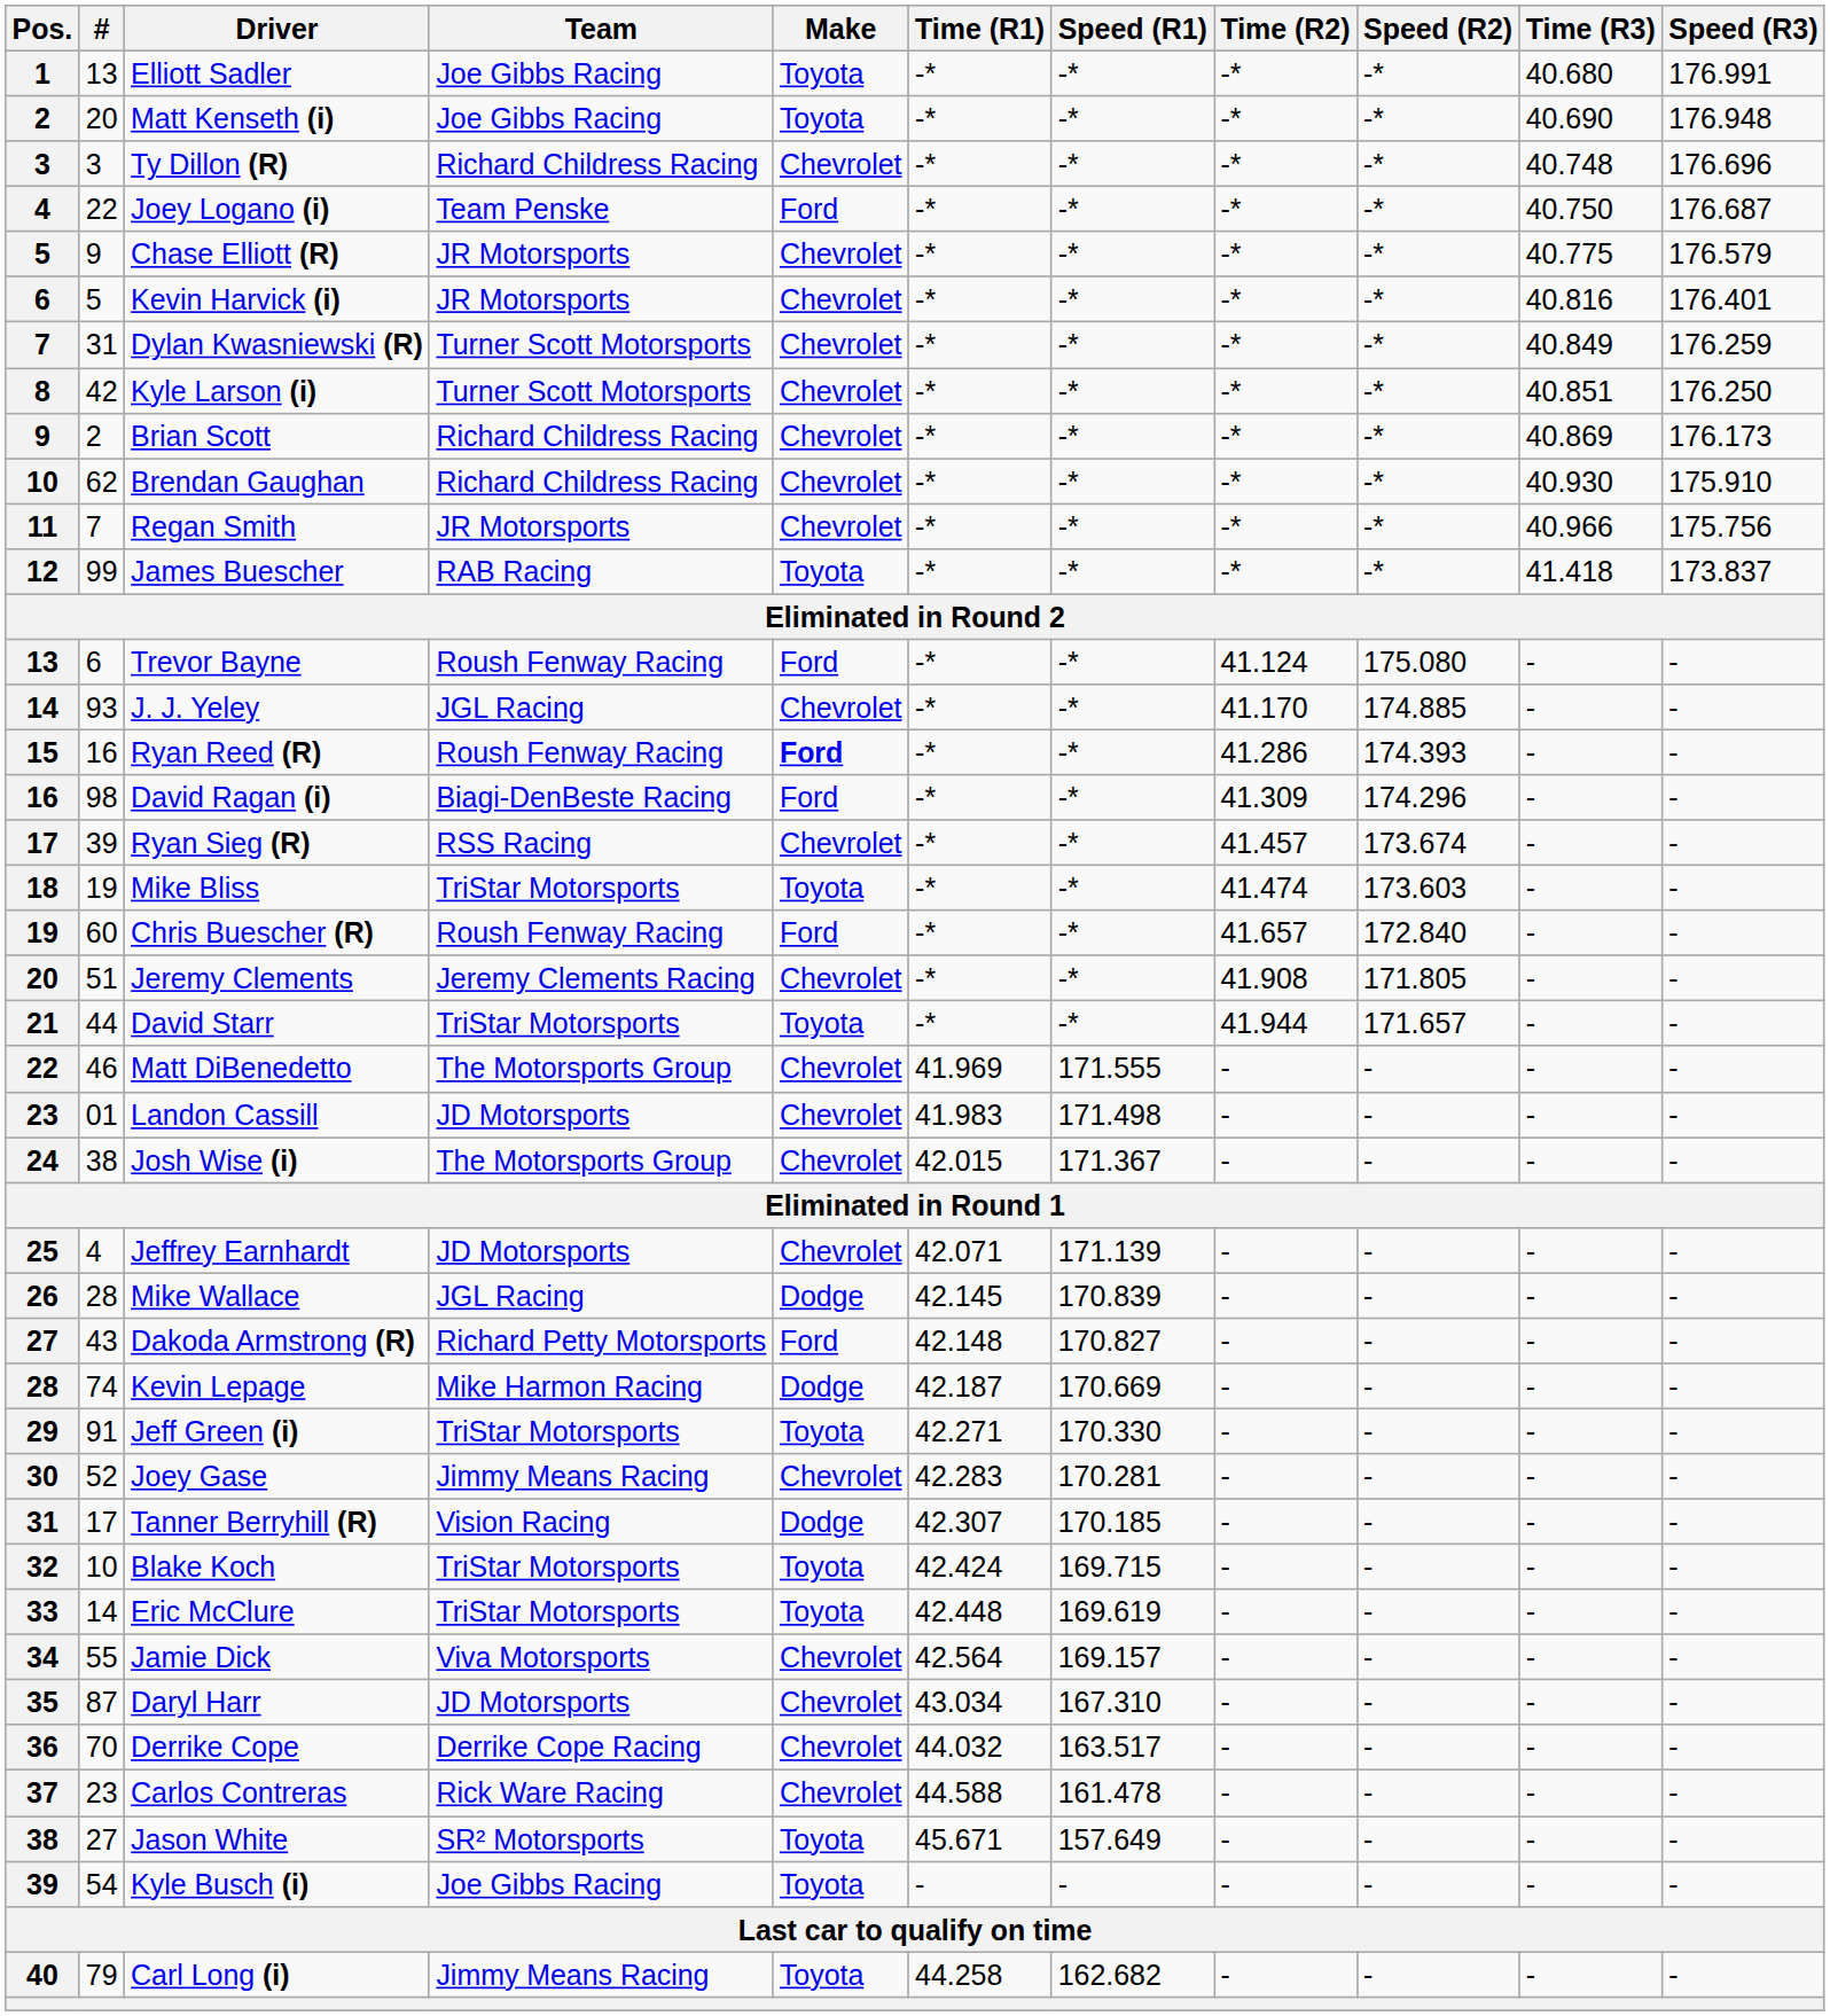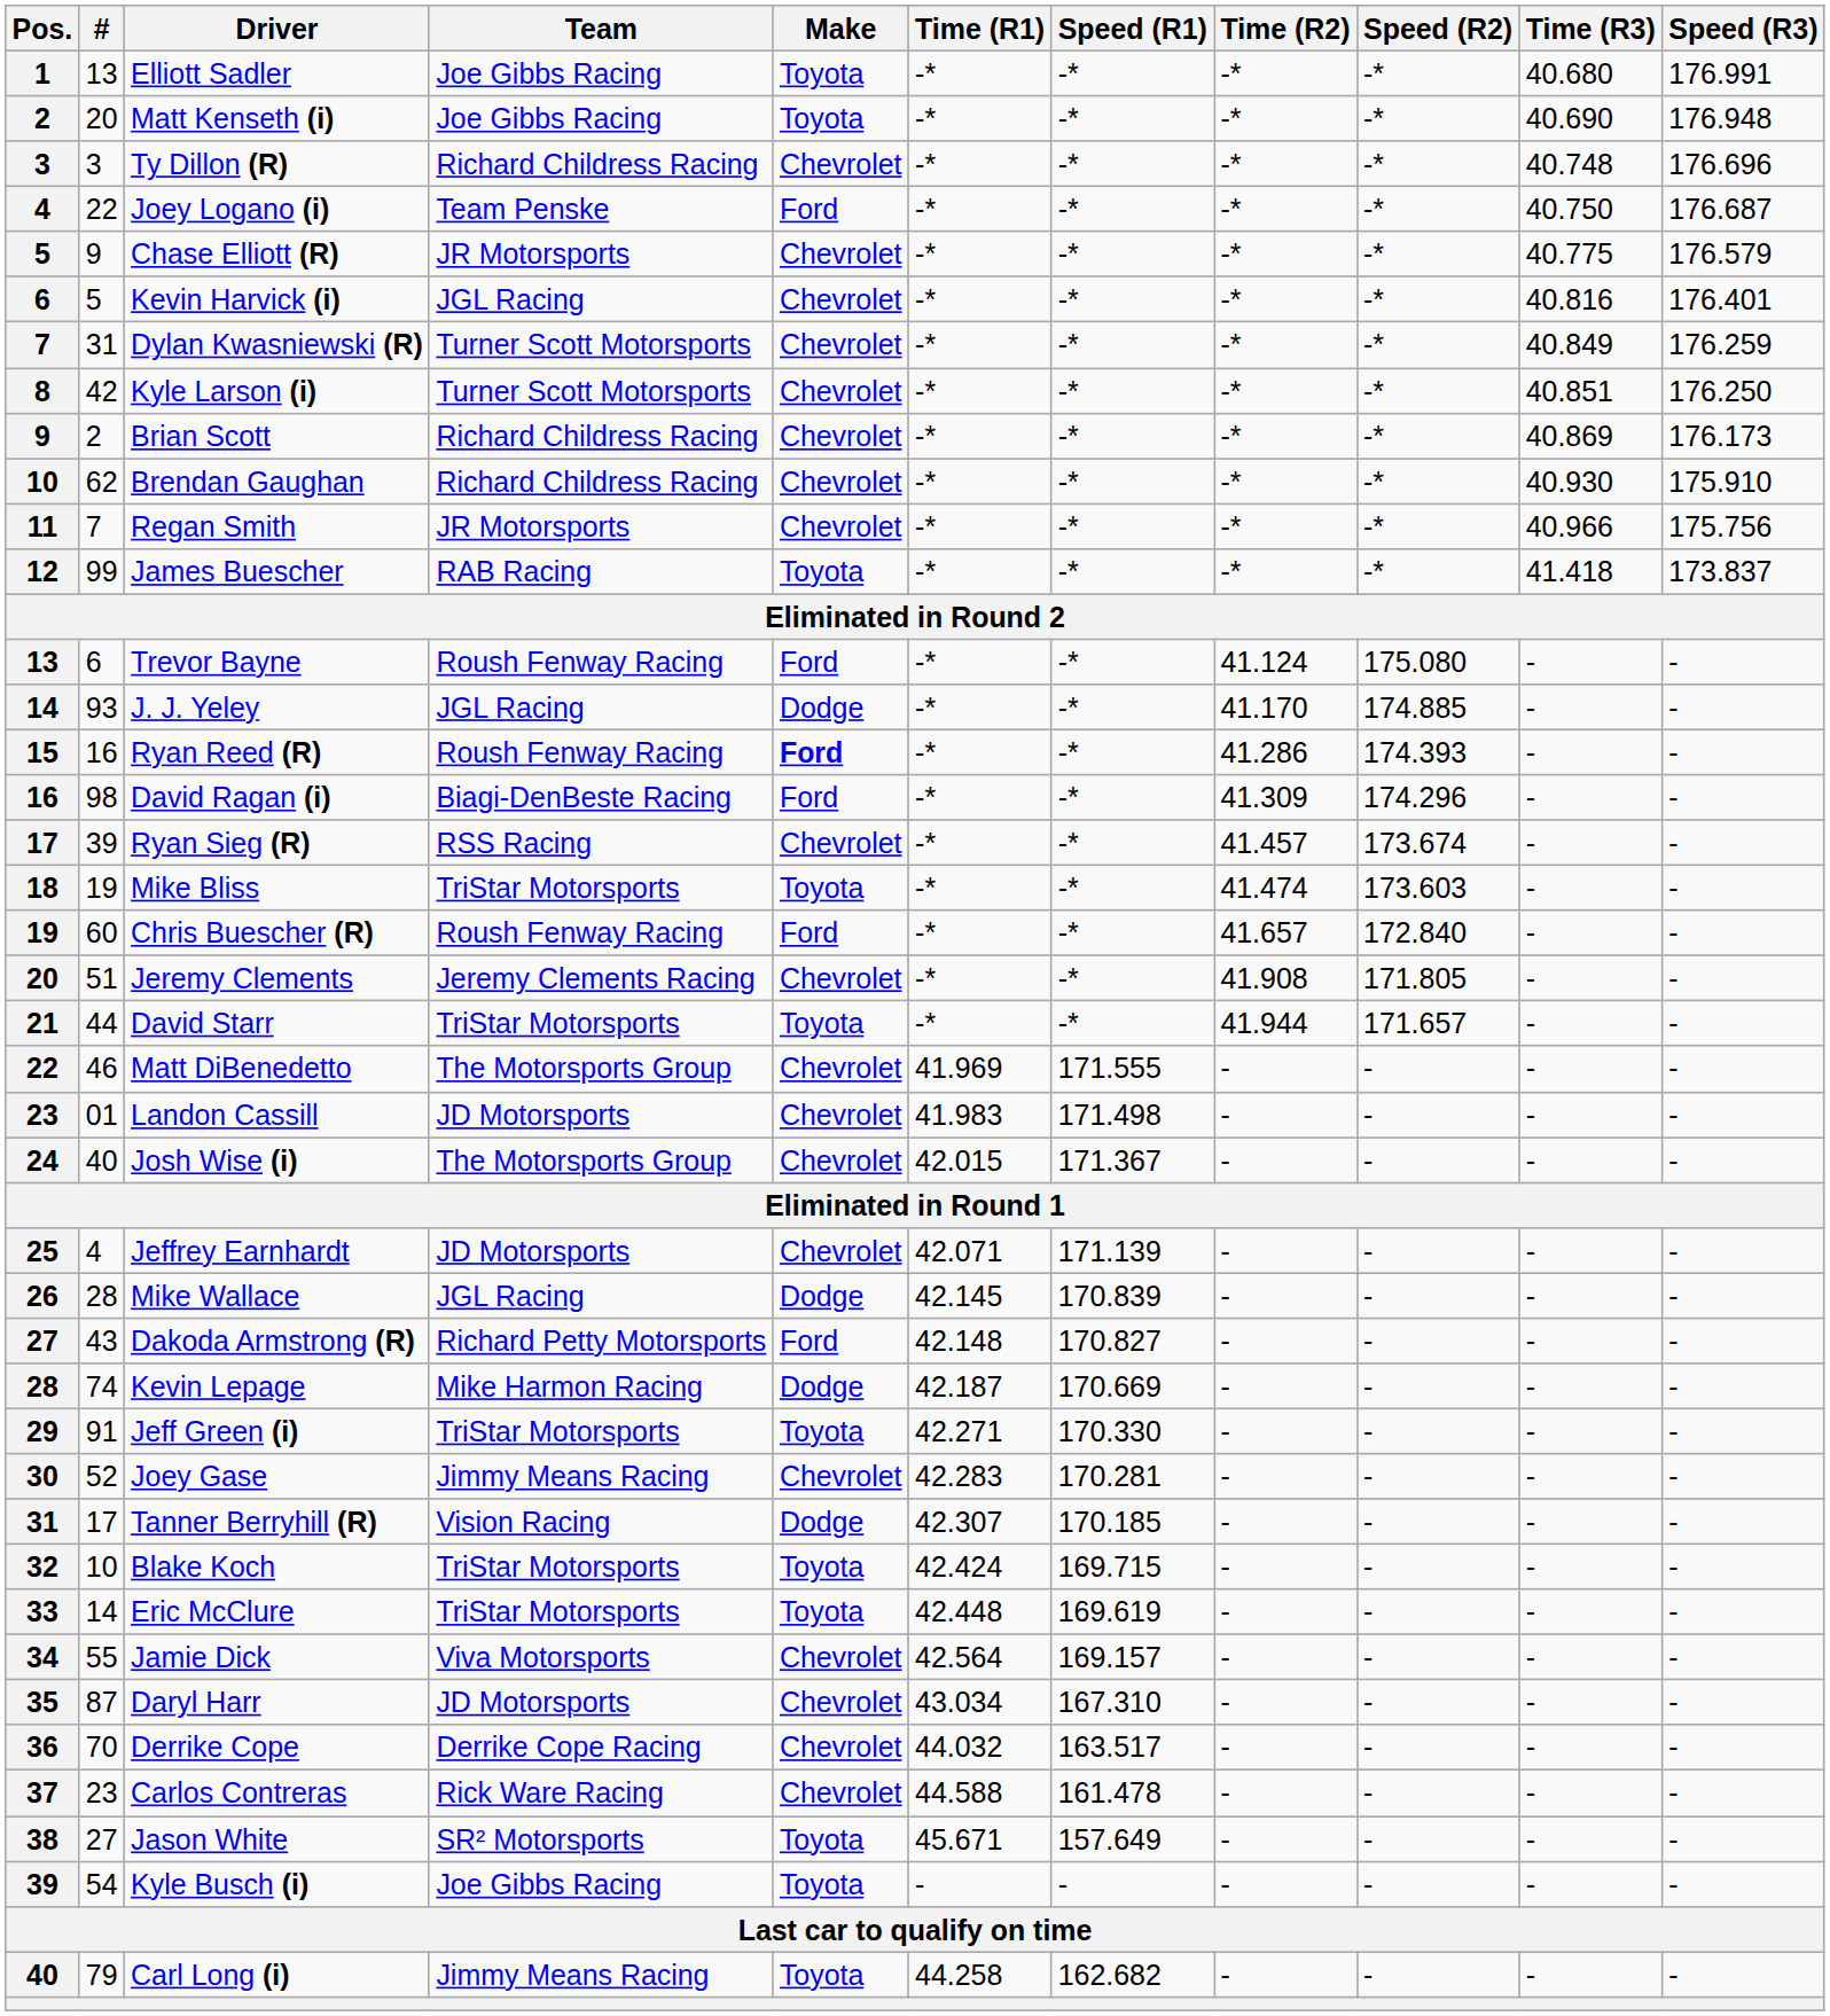 <table class="wikitable" style="font-size:95%">
 <tr>
 <th>Pos.</th>
 <th>#</th>
 <th>Driver</th>
 <th>Team</th>
 <th>Make</th>
 <th>Time (R1)</th>
 <th>Speed (R1)</th>
 <th>Time (R2)</th>
 <th>Speed (R2)</th>
 <th>Time (R3)</th>
 <th>Speed (R3)</th>
 </tr>
 <tr>
 <th>1</th>
 <td>13</td>
 <td><a href='#'>Elliott Sadler</a></td>
 <td><a href='#'>Joe Gibbs Racing</a></td>
 <td><a href='#'>Toyota</a></td>
 <td>-*</td>
 <td>-*</td>
 <td>-*</td>
 <td>-*</td>
 <td>40.680</td>
 <td>176.991</td>
 </tr>
 <tr>
 <th>2</th>
 <td>20</td>
 <td><a href='#'>Matt Kenseth</a> <strong>(i)</strong></td>
 <td><a href='#'>Joe Gibbs Racing</a></td>
 <td><a href='#'>Toyota</a></td>
 <td>-*</td>
 <td>-*</td>
 <td>-*</td>
 <td>-*</td>
 <td>40.690</td>
 <td>176.948</td>
 </tr>
 <tr>
 <th>3</th>
 <td>3</td>
 <td><a href='#'>Ty Dillon</a> <strong>(R)</strong></td>
 <td><a href='#'>Richard Childress Racing</a></td>
 <td><a href='#'>Chevrolet</a></td>
 <td>-*</td>
 <td>-*</td>
 <td>-*</td>
 <td>-*</td>
 <td>40.748</td>
 <td>176.696</td>
 </tr>
 <tr>
 <th>4</th>
 <td>22</td>
 <td><a href='#'>Joey Logano</a> <strong>(i)</strong></td>
 <td><a href='#'>Team Penske</a></td>
 <td><a href='#'>Ford</a></td>
 <td>-*</td>
 <td>-*</td>
 <td>-*</td>
 <td>-*</td>
 <td>40.750</td>
 <td>176.687</td>
 </tr>
 <tr>
 <th>5</th>
 <td>9</td>
 <td><a href='#'>Chase Elliott</a> <strong>(R)</strong></td>
 <td><a href='#'>JR Motorsports</a></td>
 <td><a href='#'>Chevrolet</a></td>
 <td>-*</td>
 <td>-*</td>
 <td>-*</td>
 <td>-*</td>
 <td>40.775</td>
 <td>176.579</td>
 </tr>
 <tr>
 <th>6</th>
 <td>5</td>
 <td><a href='#'>Kevin Harvick</a> <strong>(i)</strong></td>
-<td><a href='#'>JR Motorsports</a></td>
+<td><a href='#'>JGL Racing</a></td>
 <td><a href='#'>Chevrolet</a></td>
 <td>-*</td>
 <td>-*</td>
 <td>-*</td>
 <td>-*</td>
 <td>40.816</td>
 <td>176.401</td>
 </tr>
 <tr>
 <th>7</th>
 <td>31</td>
 <td><a href='#'>Dylan Kwasniewski</a> <strong>(R)</strong></td>
 <td><a href='#'>Turner Scott Motorsports</a></td>
 <td><a href='#'>Chevrolet</a></td>
 <td>-*</td>
 <td>-*</td>
 <td>-*</td>
 <td>-*</td>
 <td>40.849</td>
 <td>176.259</td>
 </tr>
 <tr>
 <th>8</th>
 <td>42</td>
 <td><a href='#'>Kyle Larson</a> <strong>(i)</strong></td>
 <td><a href='#'>Turner Scott Motorsports</a></td>
 <td><a href='#'>Chevrolet</a></td>
 <td>-*</td>
 <td>-*</td>
 <td>-*</td>
 <td>-*</td>
 <td>40.851</td>
 <td>176.250</td>
 </tr>
 <tr>
 <th>9</th>
 <td>2</td>
 <td><a href='#'>Brian Scott</a></td>
 <td><a href='#'>Richard Childress Racing</a></td>
 <td><a href='#'>Chevrolet</a></td>
 <td>-*</td>
 <td>-*</td>
 <td>-*</td>
 <td>-*</td>
 <td>40.869</td>
 <td>176.173</td>
 </tr>
 <tr>
 <th>10</th>
 <td>62</td>
 <td><a href='#'>Brendan Gaughan</a></td>
 <td><a href='#'>Richard Childress Racing</a></td>
 <td><a href='#'>Chevrolet</a></td>
 <td>-*</td>
 <td>-*</td>
 <td>-*</td>
 <td>-*</td>
 <td>40.930</td>
 <td>175.910</td>
 </tr>
 <tr>
 <th>11</th>
 <td>7</td>
 <td><a href='#'>Regan Smith</a></td>
 <td><a href='#'>JR Motorsports</a></td>
 <td><a href='#'>Chevrolet</a></td>
 <td>-*</td>
 <td>-*</td>
 <td>-*</td>
 <td>-*</td>
 <td>40.966</td>
 <td>175.756</td>
 </tr>
 <tr>
 <th>12</th>
 <td>99</td>
 <td><a href='#'>James Buescher</a></td>
 <td><a href='#'>RAB Racing</a></td>
 <td><a href='#'>Toyota</a></td>
 <td>-*</td>
 <td>-*</td>
 <td>-*</td>
 <td>-*</td>
 <td>41.418</td>
 <td>173.837</td>
 </tr>
 <tr>
 <th colspan="11">Eliminated in Round 2</th>
 </tr>
 <tr>
 <th>13</th>
 <td>6</td>
 <td><a href='#'>Trevor Bayne</a></td>
 <td><a href='#'>Roush Fenway Racing</a></td>
 <td><a href='#'>Ford</a></td>
 <td>-*</td>
 <td>-*</td>
 <td>41.124</td>
 <td>175.080</td>
 <td>-</td>
 <td>-</td>
 </tr>
 <tr>
 <th>14</th>
 <td>93</td>
 <td><a href='#'>J. J. Yeley</a></td>
 <td><a href='#'>JGL Racing</a></td>
-<td><a href='#'>Chevrolet</a></td>
+<td><a href='#'>Dodge</a></td>
 <td>-*</td>
 <td>-*</td>
 <td>41.170</td>
 <td>174.885</td>
 <td>-</td>
 <td>-</td>
 </tr>
 <tr>
 <th>15</th>
 <td>16</td>
 <td><a href='#'>Ryan Reed</a> <strong>(R)</strong></td>
 <td><a href='#'>Roush Fenway Racing</a></td>
 <td><strong><a href='#'>Ford</a></strong></td>
 <td>-*</td>
 <td>-*</td>
 <td>41.286</td>
 <td>174.393</td>
 <td>-</td>
 <td>-</td>
 </tr>
 <tr>
 <th>16</th>
 <td>98</td>
 <td><a href='#'>David Ragan</a> <strong>(i)</strong></td>
 <td><a href='#'>Biagi-DenBeste Racing</a></td>
 <td><a href='#'>Ford</a></td>
 <td>-*</td>
 <td>-*</td>
 <td>41.309</td>
 <td>174.296</td>
 <td>-</td>
 <td>-</td>
 </tr>
 <tr>
 <th>17</th>
 <td>39</td>
 <td><a href='#'>Ryan Sieg</a> <strong>(R)</strong></td>
 <td><a href='#'>RSS Racing</a></td>
 <td><a href='#'>Chevrolet</a></td>
 <td>-*</td>
 <td>-*</td>
 <td>41.457</td>
 <td>173.674</td>
 <td>-</td>
 <td>-</td>
 </tr>
 <tr>
 <th>18</th>
 <td>19</td>
 <td><a href='#'>Mike Bliss</a></td>
 <td><a href='#'>TriStar Motorsports</a></td>
 <td><a href='#'>Toyota</a></td>
 <td>-*</td>
 <td>-*</td>
 <td>41.474</td>
 <td>173.603</td>
 <td>-</td>
 <td>-</td>
 </tr>
 <tr>
 <th>19</th>
 <td>60</td>
 <td><a href='#'>Chris Buescher</a> <strong>(R)</strong></td>
 <td><a href='#'>Roush Fenway Racing</a></td>
 <td><a href='#'>Ford</a></td>
 <td>-*</td>
 <td>-*</td>
 <td>41.657</td>
 <td>172.840</td>
 <td>-</td>
 <td>-</td>
 </tr>
 <tr>
 <th>20</th>
 <td>51</td>
 <td><a href='#'>Jeremy Clements</a></td>
 <td><a href='#'>Jeremy Clements Racing</a></td>
 <td><a href='#'>Chevrolet</a></td>
 <td>-*</td>
 <td>-*</td>
 <td>41.908</td>
 <td>171.805</td>
 <td>-</td>
 <td>-</td>
 </tr>
 <tr>
 <th>21</th>
 <td>44</td>
 <td><a href='#'>David Starr</a></td>
 <td><a href='#'>TriStar Motorsports</a></td>
 <td><a href='#'>Toyota</a></td>
 <td>-*</td>
 <td>-*</td>
 <td>41.944</td>
 <td>171.657</td>
 <td>-</td>
 <td>-</td>
 </tr>
 <tr>
 <th>22</th>
 <td>46</td>
 <td><a href='#'>Matt DiBenedetto</a></td>
 <td><a href='#'>The Motorsports Group</a></td>
 <td><a href='#'>Chevrolet</a></td>
 <td>41.969</td>
 <td>171.555</td>
 <td>-</td>
 <td>-</td>
 <td>-</td>
 <td>-</td>
 </tr>
 <tr>
 <th>23</th>
 <td>01</td>
 <td><a href='#'>Landon Cassill</a></td>
 <td><a href='#'>JD Motorsports</a></td>
 <td><a href='#'>Chevrolet</a></td>
 <td>41.983</td>
 <td>171.498</td>
 <td>-</td>
 <td>-</td>
 <td>-</td>
 <td>-</td>
 </tr>
 <tr>
 <th>24</th>
-<td>38</td>
+<td>40</td>
 <td><a href='#'>Josh Wise</a> <strong>(i)</strong></td>
 <td><a href='#'>The Motorsports Group</a></td>
 <td><a href='#'>Chevrolet</a></td>
 <td>42.015</td>
 <td>171.367</td>
 <td>-</td>
 <td>-</td>
 <td>-</td>
 <td>-</td>
 </tr>
 <tr>
 <th colspan="11">Eliminated in Round 1</th>
 </tr>
 <tr>
 <th>25</th>
 <td>4</td>
 <td><a href='#'>Jeffrey Earnhardt</a></td>
 <td><a href='#'>JD Motorsports</a></td>
 <td><a href='#'>Chevrolet</a></td>
 <td>42.071</td>
 <td>171.139</td>
 <td>-</td>
 <td>-</td>
 <td>-</td>
 <td>-</td>
 </tr>
 <tr>
 <th>26</th>
 <td>28</td>
 <td><a href='#'>Mike Wallace</a></td>
 <td><a href='#'>JGL Racing</a></td>
 <td><a href='#'>Dodge</a></td>
 <td>42.145</td>
 <td>170.839</td>
 <td>-</td>
 <td>-</td>
 <td>-</td>
 <td>-</td>
 </tr>
 <tr>
 <th>27</th>
 <td>43</td>
 <td><a href='#'>Dakoda Armstrong</a> <strong>(R)</strong></td>
 <td><a href='#'>Richard Petty Motorsports</a></td>
 <td><a href='#'>Ford</a></td>
 <td>42.148</td>
 <td>170.827</td>
 <td>-</td>
 <td>-</td>
 <td>-</td>
 <td>-</td>
 </tr>
 <tr>
 <th>28</th>
 <td>74</td>
 <td><a href='#'>Kevin Lepage</a></td>
 <td><a href='#'>Mike Harmon Racing</a></td>
 <td><a href='#'>Dodge</a></td>
 <td>42.187</td>
 <td>170.669</td>
 <td>-</td>
 <td>-</td>
 <td>-</td>
 <td>-</td>
 </tr>
 <tr>
 <th>29</th>
 <td>91</td>
 <td><a href='#'>Jeff Green</a> <strong>(i)</strong></td>
 <td><a href='#'>TriStar Motorsports</a></td>
 <td><a href='#'>Toyota</a></td>
 <td>42.271</td>
 <td>170.330</td>
 <td>-</td>
 <td>-</td>
 <td>-</td>
 <td>-</td>
 </tr>
 <tr>
 <th>30</th>
 <td>52</td>
 <td><a href='#'>Joey Gase</a></td>
 <td><a href='#'>Jimmy Means Racing</a></td>
 <td><a href='#'>Chevrolet</a></td>
 <td>42.283</td>
 <td>170.281</td>
 <td>-</td>
 <td>-</td>
 <td>-</td>
 <td>-</td>
 </tr>
 <tr>
 <th>31</th>
 <td>17</td>
 <td><a href='#'>Tanner Berryhill</a> <strong>(R)</strong></td>
 <td><a href='#'>Vision Racing</a></td>
 <td><a href='#'>Dodge</a></td>
 <td>42.307</td>
 <td>170.185</td>
 <td>-</td>
 <td>-</td>
 <td>-</td>
 <td>-</td>
 </tr>
 <tr>
 <th>32</th>
 <td>10</td>
 <td><a href='#'>Blake Koch</a></td>
 <td><a href='#'>TriStar Motorsports</a></td>
 <td><a href='#'>Toyota</a></td>
 <td>42.424</td>
 <td>169.715</td>
 <td>-</td>
 <td>-</td>
 <td>-</td>
 <td>-</td>
 </tr>
 <tr>
 <th>33</th>
 <td>14</td>
 <td><a href='#'>Eric McClure</a></td>
 <td><a href='#'>TriStar Motorsports</a></td>
 <td><a href='#'>Toyota</a></td>
 <td>42.448</td>
 <td>169.619</td>
 <td>-</td>
 <td>-</td>
 <td>-</td>
 <td>-</td>
 </tr>
 <tr>
 <th>34</th>
 <td>55</td>
 <td><a href='#'>Jamie Dick</a></td>
 <td><a href='#'>Viva Motorsports</a></td>
 <td><a href='#'>Chevrolet</a></td>
 <td>42.564</td>
 <td>169.157</td>
 <td>-</td>
 <td>-</td>
 <td>-</td>
 <td>-</td>
 </tr>
 <tr>
 <th>35</th>
 <td>87</td>
 <td><a href='#'>Daryl Harr</a></td>
 <td><a href='#'>JD Motorsports</a></td>
 <td><a href='#'>Chevrolet</a></td>
 <td>43.034</td>
 <td>167.310</td>
 <td>-</td>
 <td>-</td>
 <td>-</td>
 <td>-</td>
 </tr>
 <tr>
 <th>36</th>
 <td>70</td>
 <td><a href='#'>Derrike Cope</a></td>
 <td><a href='#'>Derrike Cope Racing</a></td>
 <td><a href='#'>Chevrolet</a></td>
 <td>44.032</td>
 <td>163.517</td>
 <td>-</td>
 <td>-</td>
 <td>-</td>
 <td>-</td>
 </tr>
 <tr>
 <th>37</th>
 <td>23</td>
 <td><a href='#'>Carlos Contreras</a></td>
 <td><a href='#'>Rick Ware Racing</a></td>
 <td><a href='#'>Chevrolet</a></td>
 <td>44.588</td>
 <td>161.478</td>
 <td>-</td>
 <td>-</td>
 <td>-</td>
 <td>-</td>
 </tr>
 <tr>
 <th>38</th>
 <td>27</td>
 <td><a href='#'>Jason White</a></td>
 <td><a href='#'>SR² Motorsports</a></td>
 <td><a href='#'>Toyota</a></td>
 <td>45.671</td>
 <td>157.649</td>
 <td>-</td>
 <td>-</td>
 <td>-</td>
 <td>-</td>
 </tr>
 <tr>
 <th>39</th>
 <td>54</td>
 <td><a href='#'>Kyle Busch</a> <strong>(i)</strong></td>
 <td><a href='#'>Joe Gibbs Racing</a></td>
 <td><a href='#'>Toyota</a></td>
 <td>-</td>
 <td>-</td>
 <td>-</td>
 <td>-</td>
 <td>-</td>
 <td>-</td>
 </tr>
 <tr>
 <th colspan="11">Last car to qualify on time</th>
 </tr>
 <tr>
 <th>40</th>
 <td>79</td>
 <td><a href='#'>Carl Long</a> <strong>(i)</strong></td>
 <td><a href='#'>Jimmy Means Racing</a></td>
 <td><a href='#'>Toyota</a></td>
 <td>44.258</td>
 <td>162.682</td>
 <td>-</td>
 <td>-</td>
 <td>-</td>
 <td>-</td>
 </tr>
 <tr>
 <th colspan="11"></th>
 </tr>
 </table>
